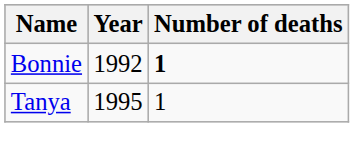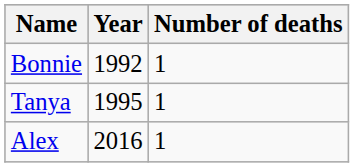 <table class="wikitable" style="margin:1em auto;">
 <tr bgcolor="#CCCCCC">
 <th>Name</th>
 <th>Year</th>
 <th>Number of deaths</th>
 </tr>
 <tr>
 <td><a href='#'>Bonnie</a></td>
 <td>1992</td>
-<td><strong>1</strong></td>
+<td>1</td>
 </tr>
 <tr>
 <td><a href='#'>Tanya</a></td>
 <td>1995</td>
 <td>1</td>
 </tr>
+<tr>
+<td><a href='#'>Alex</a></td>
+<td>2016</td>
+<td>1</td>
+</tr>
 </table>
